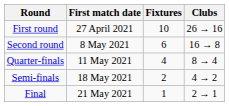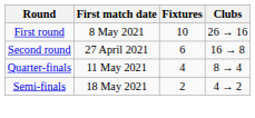 <table class="wikitable" style="text-align: center">
 <tr>
 <th>Round</th>
 <th>First match date</th>
 <th>Fixtures</th>
 <th>Clubs</th>
 </tr>
 <tr>
 <td><a href='#'>First round</a></td>
-<td>27 April 2021</td>
+<td>8 May 2021</td>
 <td>10</td>
 <td>26 → 16</td>
 </tr>
 <tr>
 <td><a href='#'>Second round</a></td>
-<td>8 May 2021</td>
+<td>27 April 2021</td>
 <td>6</td>
 <td>16 → 8</td>
 </tr>
 <tr>
 <td><a href='#'>Quarter-finals</a></td>
 <td>11 May 2021</td>
 <td>4</td>
 <td>8 → 4</td>
 </tr>
 <tr>
 <td><a href='#'>Semi-finals</a></td>
 <td>18 May 2021</td>
 <td>2</td>
 <td>4 → 2</td>
 </tr>
-<tr>
-<td><a href='#'>Final</a></td>
-<td>21 May 2021</td>
-<td>1</td>
-<td>2 → 1</td>
-</tr>
 </table>
